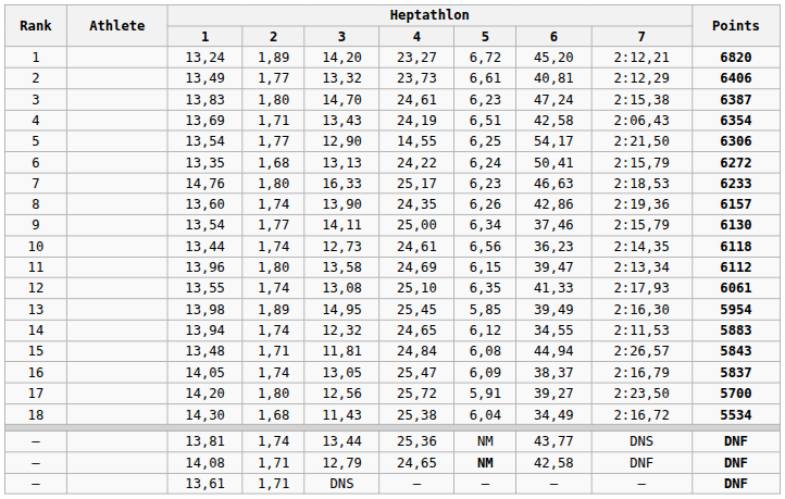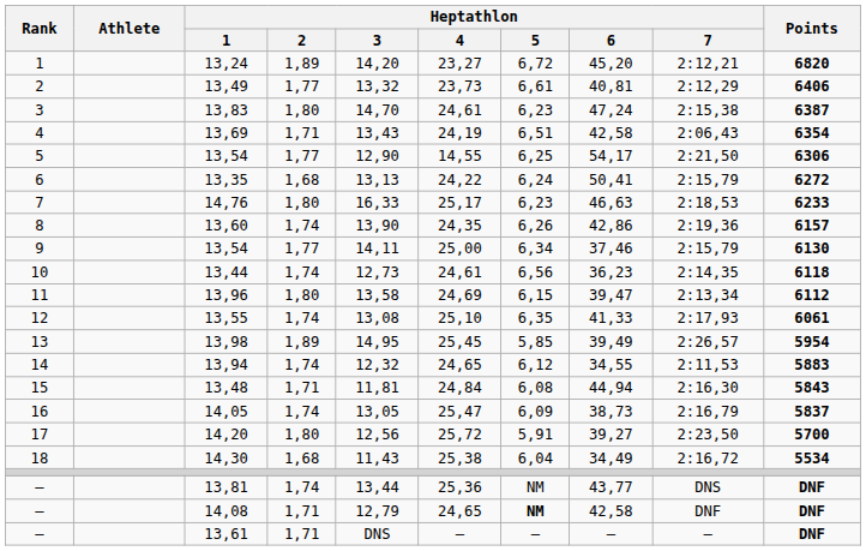 <table class="wikitable" style=" text-align:center; font-size:110%;" width="95%">
 <tr>
 <th rowspan="2">Rank</th>
 <th rowspan="2">Athlete</th>
 <th colspan="7">Heptathlon</th>
 <th rowspan="2">Points</th>
 </tr>
 <tr>
 <th>1</th>
 <th>2</th>
 <th>3</th>
 <th>4</th>
 <th>5</th>
 <th>6</th>
 <th>7</th>
 </tr>
 <tr>
 <td>1</td>
 <td align=left></td>
 <td>13,24</td>
 <td>1,89</td>
 <td>14,20</td>
 <td>23,27</td>
 <td>6,72</td>
 <td>45,20</td>
 <td>2:12,21</td>
 <td><strong>6820</strong></td>
 </tr>
 <tr>
 <td>2</td>
 <td align=left></td>
 <td>13,49</td>
 <td>1,77</td>
 <td>13,32</td>
 <td>23,73</td>
 <td>6,61</td>
 <td>40,81</td>
 <td>2:12,29</td>
 <td><strong>6406</strong></td>
 </tr>
 <tr>
 <td>3</td>
 <td align=left></td>
 <td>13,83</td>
 <td>1,80</td>
 <td>14,70</td>
 <td>24,61</td>
 <td>6,23</td>
 <td>47,24</td>
 <td>2:15,38</td>
 <td><strong>6387</strong></td>
 </tr>
 <tr>
 <td>4</td>
 <td align=left></td>
 <td>13,69</td>
 <td>1,71</td>
 <td>13,43</td>
 <td>24,19</td>
 <td>6,51</td>
 <td>42,58</td>
 <td>2:06,43</td>
 <td><strong>6354</strong></td>
 </tr>
 <tr>
 <td>5</td>
 <td align=left></td>
 <td>13,54</td>
 <td>1,77</td>
 <td>12,90</td>
 <td>14,55</td>
 <td>6,25</td>
 <td>54,17</td>
 <td>2:21,50</td>
 <td><strong>6306</strong></td>
 </tr>
 <tr>
 <td>6</td>
 <td align=left></td>
 <td>13,35</td>
 <td>1,68</td>
 <td>13,13</td>
 <td>24,22</td>
 <td>6,24</td>
 <td>50,41</td>
 <td>2:15,79</td>
 <td><strong>6272</strong></td>
 </tr>
 <tr>
 <td>7</td>
 <td align=left></td>
 <td>14,76</td>
 <td>1,80</td>
 <td>16,33</td>
 <td>25,17</td>
 <td>6,23</td>
 <td>46,63</td>
 <td>2:18,53</td>
 <td><strong>6233</strong></td>
 </tr>
 <tr>
 <td>8</td>
 <td align=left></td>
 <td>13,60</td>
 <td>1,74</td>
 <td>13,90</td>
 <td>24,35</td>
 <td>6,26</td>
 <td>42,86</td>
 <td>2:19,36</td>
 <td><strong>6157</strong></td>
 </tr>
 <tr>
 <td>9</td>
 <td align=left></td>
 <td>13,54</td>
 <td>1,77</td>
 <td>14,11</td>
 <td>25,00</td>
 <td>6,34</td>
 <td>37,46</td>
 <td>2:15,79</td>
 <td><strong>6130</strong></td>
 </tr>
 <tr>
 <td>10</td>
 <td align=left></td>
 <td>13,44</td>
 <td>1,74</td>
 <td>12,73</td>
 <td>24,61</td>
 <td>6,56</td>
 <td>36,23</td>
 <td>2:14,35</td>
 <td><strong>6118</strong></td>
 </tr>
 <tr>
 <td>11</td>
 <td align=left></td>
 <td>13,96</td>
 <td>1,80</td>
 <td>13,58</td>
 <td>24,69</td>
 <td>6,15</td>
 <td>39,47</td>
 <td>2:13,34</td>
 <td><strong>6112</strong></td>
 </tr>
 <tr>
 <td>12</td>
 <td align=left></td>
 <td>13,55</td>
 <td>1,74</td>
 <td>13,08</td>
 <td>25,10</td>
 <td>6,35</td>
 <td>41,33</td>
 <td>2:17,93</td>
 <td><strong>6061</strong></td>
 </tr>
 <tr>
 <td>13</td>
 <td align=left></td>
 <td>13,98</td>
 <td>1,89</td>
 <td>14,95</td>
 <td>25,45</td>
 <td>5,85</td>
 <td>39,49</td>
-<td>2:16,30</td>
+<td>2:26,57</td>
 <td><strong>5954</strong></td>
 </tr>
 <tr>
 <td>14</td>
 <td align=left></td>
 <td>13,94</td>
 <td>1,74</td>
 <td>12,32</td>
 <td>24,65</td>
 <td>6,12</td>
 <td>34,55</td>
 <td>2:11,53</td>
 <td><strong>5883</strong></td>
 </tr>
 <tr>
 <td>15</td>
 <td align=left></td>
 <td>13,48</td>
 <td>1,71</td>
 <td>11,81</td>
 <td>24,84</td>
 <td>6,08</td>
 <td>44,94</td>
-<td>2:26,57</td>
+<td>2:16,30</td>
 <td><strong>5843</strong></td>
 </tr>
 <tr>
 <td>16</td>
 <td align=left></td>
 <td>14,05</td>
 <td>1,74</td>
 <td>13,05</td>
 <td>25,47</td>
 <td>6,09</td>
-<td>38,37</td>
+<td>38,73</td>
 <td>2:16,79</td>
 <td><strong>5837</strong></td>
 </tr>
 <tr>
 <td>17</td>
 <td align=left></td>
 <td>14,20</td>
 <td>1,80</td>
 <td>12,56</td>
 <td>25,72</td>
 <td>5,91</td>
 <td>39,27</td>
 <td>2:23,50</td>
 <td><strong>5700</strong></td>
 </tr>
 <tr>
 <td>18</td>
 <td align=left></td>
 <td>14,30</td>
 <td>1,68</td>
 <td>11,43</td>
 <td>25,38</td>
 <td>6,04</td>
 <td>34,49</td>
 <td>2:16,72</td>
 <td><strong>5534</strong></td>
 </tr>
 <tr>
 <td colspan=10 bgcolor=lightgray></td>
 </tr>
 <tr>
 <td>—</td>
 <td align=left></td>
 <td>13,81</td>
 <td>1,74</td>
 <td>13,44</td>
 <td>25,36</td>
 <td>NM</td>
 <td>43,77</td>
 <td>DNS</td>
 <td><strong>DNF</strong></td>
 </tr>
 <tr>
 <td>—</td>
 <td align=left></td>
 <td>14,08</td>
 <td>1,71</td>
 <td>12,79</td>
 <td>24,65</td>
 <td><strong>NM</strong></td>
 <td>42,58</td>
 <td>DNF</td>
 <td><strong>DNF</strong></td>
 </tr>
 <tr>
 <td>—</td>
 <td align=left></td>
 <td>13,61</td>
 <td>1,71</td>
 <td>DNS</td>
 <td>—</td>
 <td>—</td>
 <td>—</td>
 <td>—</td>
 <td><strong>DNF</strong></td>
 </tr>
 </table>
